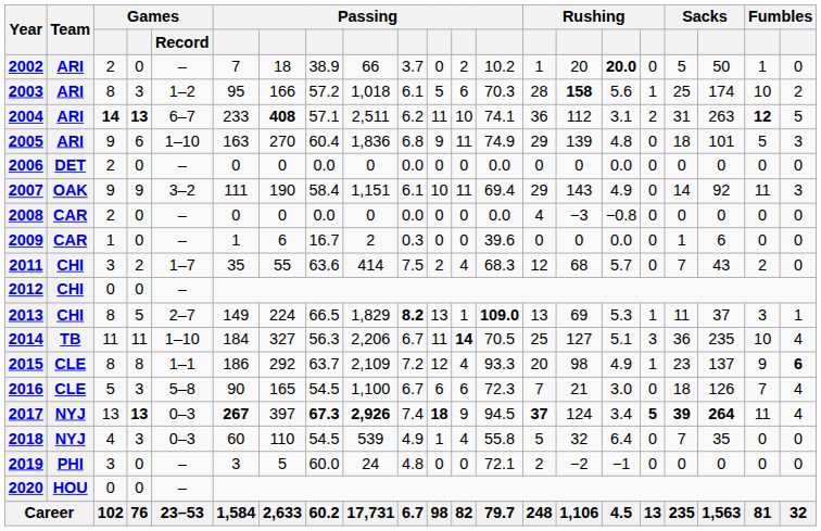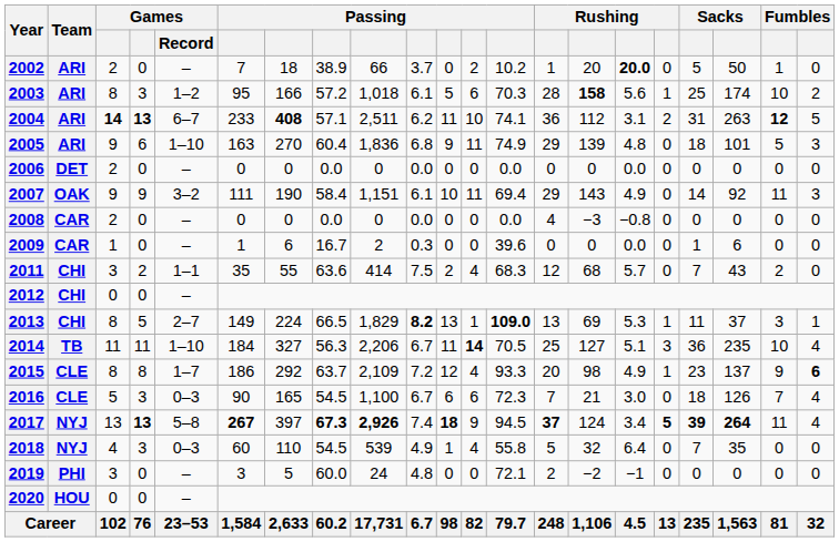 <table class="wikitable" style="text-align:center;">
 <tr>
 <th rowspan="2">Year</th>
 <th rowspan="2">Team</th>
 <th colspan="3">Games</th>
 <th colspan="8">Passing</th>
 <th colspan="4">Rushing</th>
 <th colspan="2">Sacks</th>
 <th colspan="2">Fumbles</th>
 </tr>
 <tr>
 <th></th>
 <th></th>
 <th>Record</th>
 <th></th>
 <th></th>
 <th></th>
 <th></th>
 <th></th>
 <th></th>
 <th></th>
 <th></th>
 <th></th>
 <th></th>
 <th></th>
 <th></th>
 <th></th>
 <th></th>
 <th></th>
 <th></th>
 </tr>
 <tr>
 <th><a href='#'>2002</a></th>
 <th><a href='#'>ARI</a></th>
 <td>2</td>
 <td>0</td>
 <td>–</td>
 <td>7</td>
 <td>18</td>
 <td>38.9</td>
 <td>66</td>
 <td>3.7</td>
 <td>0</td>
 <td>2</td>
 <td>10.2</td>
 <td>1</td>
 <td>20</td>
 <td><strong>20.0</strong></td>
 <td>0</td>
 <td>5</td>
 <td>50</td>
 <td>1</td>
 <td>0</td>
 </tr>
 <tr>
 <th><a href='#'>2003</a></th>
 <th><a href='#'>ARI</a></th>
 <td>8</td>
 <td>3</td>
 <td>1–2</td>
 <td>95</td>
 <td>166</td>
 <td>57.2</td>
 <td>1,018</td>
 <td>6.1</td>
 <td>5</td>
 <td>6</td>
 <td>70.3</td>
 <td>28</td>
 <td><strong>158</strong></td>
 <td>5.6</td>
 <td>1</td>
 <td>25</td>
 <td>174</td>
 <td>10</td>
 <td>2</td>
 </tr>
 <tr>
 <th><a href='#'>2004</a></th>
 <th><a href='#'>ARI</a></th>
 <td><strong>14</strong></td>
 <td><strong>13</strong></td>
 <td>6–7</td>
 <td>233</td>
 <td><strong>408</strong></td>
 <td>57.1</td>
 <td>2,511</td>
 <td>6.2</td>
 <td>11</td>
 <td>10</td>
 <td>74.1</td>
 <td>36</td>
 <td>112</td>
 <td>3.1</td>
 <td>2</td>
 <td>31</td>
 <td>263</td>
 <td><strong>12</strong></td>
 <td>5</td>
 </tr>
 <tr>
 <th><a href='#'>2005</a></th>
 <th><a href='#'>ARI</a></th>
 <td>9</td>
 <td>6</td>
 <td>1–10</td>
 <td>163</td>
 <td>270</td>
 <td>60.4</td>
 <td>1,836</td>
 <td>6.8</td>
 <td>9</td>
 <td>11</td>
 <td>74.9</td>
 <td>29</td>
 <td>139</td>
 <td>4.8</td>
 <td>0</td>
 <td>18</td>
 <td>101</td>
 <td>5</td>
 <td>3</td>
 </tr>
 <tr>
 <th><a href='#'>2006</a></th>
 <th><a href='#'>DET</a></th>
 <td>2</td>
 <td>0</td>
 <td>–</td>
 <td>0</td>
 <td>0</td>
 <td>0.0</td>
 <td>0</td>
 <td>0.0</td>
 <td>0</td>
 <td>0</td>
 <td>0.0</td>
 <td>0</td>
 <td>0</td>
 <td>0.0</td>
 <td>0</td>
 <td>0</td>
 <td>0</td>
 <td>0</td>
 <td>0</td>
 </tr>
 <tr>
 <th><a href='#'>2007</a></th>
 <th><a href='#'>OAK</a></th>
 <td>9</td>
 <td>9</td>
 <td>3–2</td>
 <td>111</td>
 <td>190</td>
 <td>58.4</td>
 <td>1,151</td>
 <td>6.1</td>
 <td>10</td>
 <td>11</td>
 <td>69.4</td>
 <td>29</td>
 <td>143</td>
 <td>4.9</td>
 <td>0</td>
 <td>14</td>
 <td>92</td>
 <td>11</td>
 <td>3</td>
 </tr>
 <tr>
 <th><a href='#'>2008</a></th>
 <th><a href='#'>CAR</a></th>
 <td>2</td>
 <td>0</td>
 <td>–</td>
 <td>0</td>
 <td>0</td>
 <td>0.0</td>
 <td>0</td>
 <td>0.0</td>
 <td>0</td>
 <td>0</td>
 <td>0.0</td>
 <td>4</td>
 <td>−3</td>
 <td>−0.8</td>
 <td>0</td>
 <td>0</td>
 <td>0</td>
 <td>0</td>
 <td>0</td>
 </tr>
 <tr>
 <th><a href='#'>2009</a></th>
 <th><a href='#'>CAR</a></th>
 <td>1</td>
 <td>0</td>
 <td>–</td>
 <td>1</td>
 <td>6</td>
 <td>16.7</td>
 <td>2</td>
 <td>0.3</td>
 <td>0</td>
 <td>0</td>
 <td>39.6</td>
 <td>0</td>
 <td>0</td>
 <td>0.0</td>
 <td>0</td>
 <td>1</td>
 <td>6</td>
 <td>0</td>
 <td>0</td>
 </tr>
 <tr>
 <th><a href='#'>2011</a></th>
 <th><a href='#'>CHI</a></th>
 <td>3</td>
 <td>2</td>
-<td>1–7</td>
+<td>1–1</td>
 <td>35</td>
 <td>55</td>
 <td>63.6</td>
 <td>414</td>
 <td>7.5</td>
 <td>2</td>
 <td>4</td>
 <td>68.3</td>
 <td>12</td>
 <td>68</td>
 <td>5.7</td>
 <td>0</td>
 <td>7</td>
 <td>43</td>
 <td>2</td>
 <td>0</td>
 </tr>
 <tr>
 <th><a href='#'>2012</a></th>
 <th><a href='#'>CHI</a></th>
 <td>0</td>
 <td>0</td>
 <td>–</td>
 <td colspan="16"></td>
 </tr>
 <tr>
 <th><a href='#'>2013</a></th>
 <th><a href='#'>CHI</a></th>
 <td>8</td>
 <td>5</td>
 <td>2–7</td>
 <td>149</td>
 <td>224</td>
 <td>66.5</td>
 <td>1,829</td>
 <td><strong>8.2</strong></td>
 <td>13</td>
 <td>1</td>
 <td><strong>109.0</strong></td>
 <td>13</td>
 <td>69</td>
 <td>5.3</td>
 <td>1</td>
 <td>11</td>
 <td>37</td>
 <td>3</td>
 <td>1</td>
 </tr>
 <tr>
 <th><a href='#'>2014</a></th>
 <th><a href='#'>TB</a></th>
 <td>11</td>
 <td>11</td>
 <td>1–10</td>
 <td>184</td>
 <td>327</td>
 <td>56.3</td>
 <td>2,206</td>
 <td>6.7</td>
 <td>11</td>
 <td><strong>14</strong></td>
 <td>70.5</td>
 <td>25</td>
 <td>127</td>
 <td>5.1</td>
 <td>3</td>
 <td>36</td>
 <td>235</td>
 <td>10</td>
 <td>4</td>
 </tr>
 <tr>
 <th><a href='#'>2015</a></th>
 <th><a href='#'>CLE</a></th>
 <td>8</td>
 <td>8</td>
-<td>1–1</td>
+<td>1–7</td>
 <td>186</td>
 <td>292</td>
 <td>63.7</td>
 <td>2,109</td>
 <td>7.2</td>
 <td>12</td>
 <td>4</td>
 <td>93.3</td>
 <td>20</td>
 <td>98</td>
 <td>4.9</td>
 <td>1</td>
 <td>23</td>
 <td>137</td>
 <td>9</td>
 <td><strong>6</strong></td>
 </tr>
 <tr>
 <th><a href='#'>2016</a></th>
 <th><a href='#'>CLE</a></th>
 <td>5</td>
 <td>3</td>
-<td>5–8</td>
+<td>0–3</td>
 <td>90</td>
 <td>165</td>
 <td>54.5</td>
 <td>1,100</td>
 <td>6.7</td>
 <td>6</td>
 <td>6</td>
 <td>72.3</td>
 <td>7</td>
 <td>21</td>
 <td>3.0</td>
 <td>0</td>
 <td>18</td>
 <td>126</td>
 <td>7</td>
 <td>4</td>
 </tr>
 <tr>
 <th><a href='#'>2017</a></th>
 <th><a href='#'>NYJ</a></th>
 <td>13</td>
 <td><strong>13</strong></td>
-<td>0–3</td>
+<td>5–8</td>
 <td><strong>267</strong></td>
 <td>397</td>
 <td><strong>67.3</strong></td>
 <td><strong>2,926</strong></td>
 <td>7.4</td>
 <td><strong>18</strong></td>
 <td>9</td>
 <td>94.5</td>
 <td><strong>37</strong></td>
 <td>124</td>
 <td>3.4</td>
 <td><strong>5</strong></td>
 <td><strong>39</strong></td>
 <td><strong>264</strong></td>
 <td>11</td>
 <td>4</td>
 </tr>
 <tr>
 <th><a href='#'>2018</a></th>
 <th><a href='#'>NYJ</a></th>
 <td>4</td>
 <td>3</td>
 <td>0–3</td>
 <td>60</td>
 <td>110</td>
 <td>54.5</td>
 <td>539</td>
 <td>4.9</td>
 <td>1</td>
 <td>4</td>
 <td>55.8</td>
 <td>5</td>
 <td>32</td>
 <td>6.4</td>
 <td>0</td>
 <td>7</td>
 <td>35</td>
 <td>0</td>
 <td>0</td>
 </tr>
 <tr>
 <th><a href='#'>2019</a></th>
 <th><a href='#'>PHI</a></th>
 <td>3</td>
 <td>0</td>
 <td>–</td>
 <td>3</td>
 <td>5</td>
 <td>60.0</td>
 <td>24</td>
 <td>4.8</td>
 <td>0</td>
 <td>0</td>
 <td>72.1</td>
 <td>2</td>
 <td>−2</td>
 <td>−1</td>
 <td>0</td>
 <td>0</td>
 <td>0</td>
 <td>0</td>
 <td>0</td>
 </tr>
 <tr>
 <th><a href='#'>2020</a></th>
 <th><a href='#'>HOU</a></th>
 <td>0</td>
 <td>0</td>
 <td>–</td>
 <td colspan="16"></td>
 </tr>
 <tr>
 <th colspan="2">Career</th>
 <th>102</th>
 <th>76</th>
 <th>23–53</th>
 <th>1,584</th>
 <th>2,633</th>
 <th>60.2</th>
 <th>17,731</th>
 <th>6.7</th>
 <th>98</th>
 <th>82</th>
 <th>79.7</th>
 <th>248</th>
 <th>1,106</th>
 <th>4.5</th>
 <th>13</th>
 <th>235</th>
 <th>1,563</th>
 <th>81</th>
 <th>32</th>
 </tr>
 </table>
